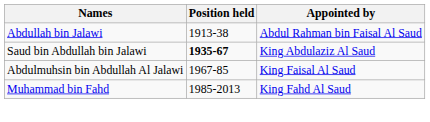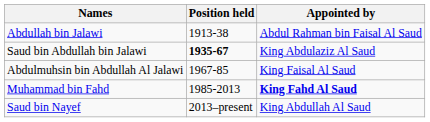 <table class="wikitable">
 <tr>
 <th>Names</th>
 <th>Position held</th>
 <th>Appointed by</th>
 </tr>
 <tr>
 <td><a href='#'>Abdullah bin Jalawi</a></td>
 <td>1913-38</td>
 <td><a href='#'>Abdul Rahman bin Faisal Al Saud</a></td>
 </tr>
 <tr>
 <td>Saud bin Abdullah bin Jalawi</td>
 <td><strong>1935-67</strong></td>
 <td><a href='#'>King Abdulaziz Al Saud</a></td>
 </tr>
 <tr>
 <td>Abdulmuhsin bin Abdullah Al Jalawi</td>
 <td>1967-85</td>
 <td><a href='#'>King Faisal Al Saud</a></td>
 </tr>
 <tr>
 <td><a href='#'>Muhammad bin Fahd</a></td>
 <td>1985-2013</td>
-<td><a href='#'>King Fahd Al Saud</a></td>
+<td><strong><a href='#'>King Fahd Al Saud</a></strong></td>
+</tr>
+<tr>
+<td><a href='#'>Saud bin Nayef</a></td>
+<td>2013–present</td>
+<td><a href='#'>King Abdullah Al Saud</a></td>
 </tr>
 </table>
